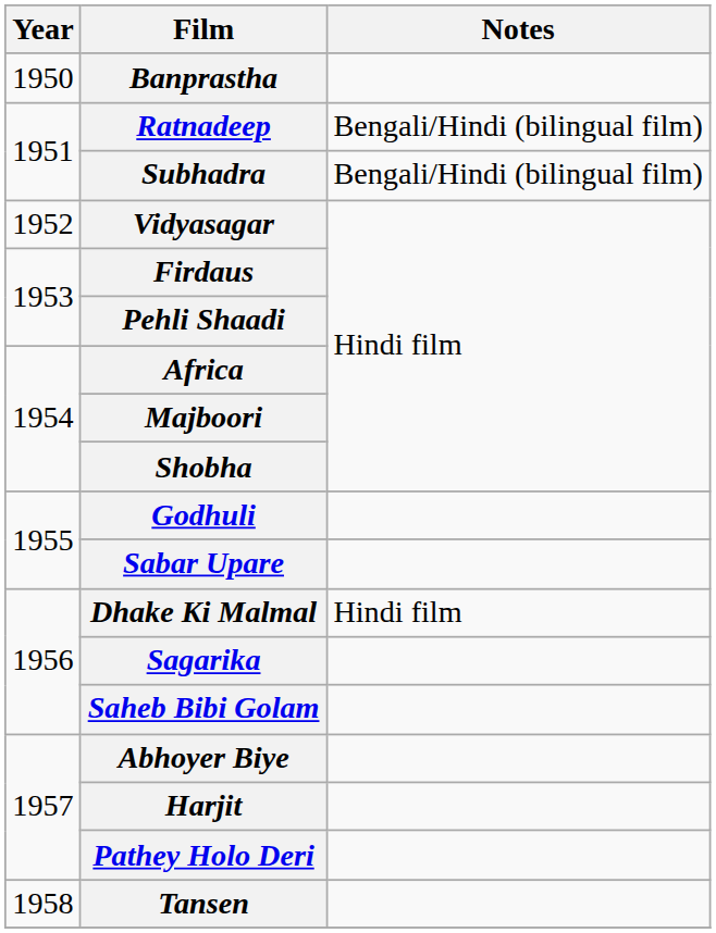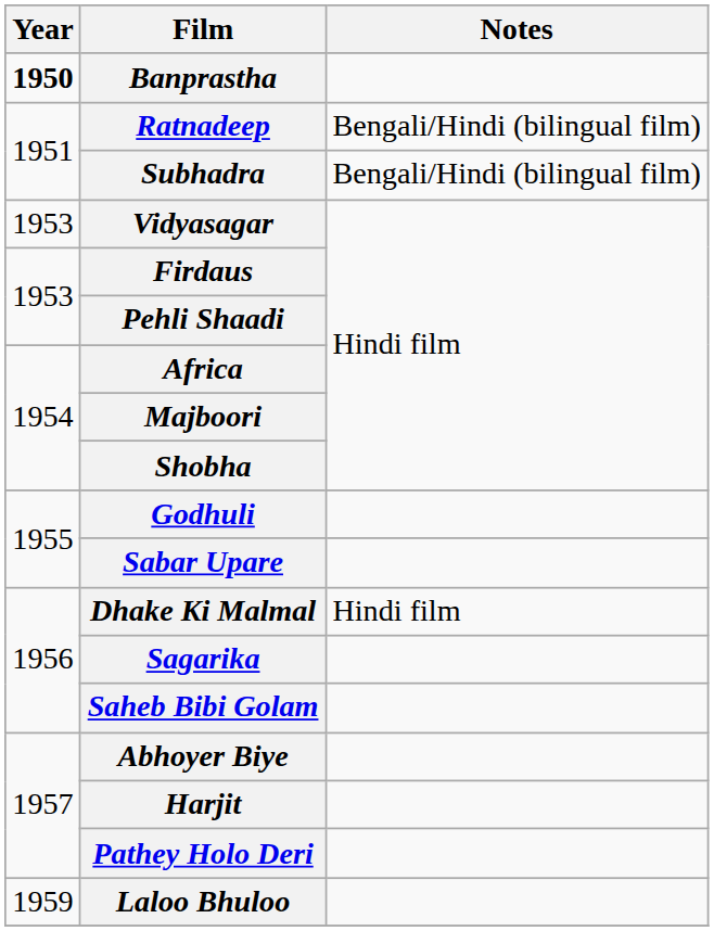 <table class="wikitable sortable">
 <tr>
 <th>Year</th>
 <th>Film</th>
 <th>Notes</th>
 </tr>
 <tr>
-<td>1950</td>
+<td><strong>1950</strong></td>
 <th><em>Banprastha</em></th>
 <td></td>
 </tr>
 <tr>
 <td rowspan=2>1951</td>
 <th><em><a href='#'>Ratnadeep</a></em></th>
 <td>Bengali/Hindi (bilingual film)</td>
 </tr>
 <tr>
 <th><em>Subhadra</em></th>
 <td>Bengali/Hindi (bilingual film)</td>
 </tr>
 <tr>
-<td>1952</td>
+<td>1953</td>
 <th><em>Vidyasagar</em></th>
 <td rowspan=6>Hindi film</td>
 </tr>
 <tr>
 <td rowspan=2>1953</td>
 <th><em>Firdaus</em></th>
 </tr>
 <tr>
 <th><em>Pehli Shaadi</em></th>
 </tr>
 <tr>
 <td rowspan=3>1954</td>
 <th><em>Africa</em></th>
 </tr>
 <tr>
 <th><em>Majboori</em></th>
 </tr>
 <tr>
 <th><em>Shobha</em></th>
 </tr>
 <tr>
 <td rowspan=2>1955</td>
 <th><em><a href='#'>Godhuli</a></em></th>
 <td></td>
 </tr>
 <tr>
 <th><em><a href='#'>Sabar Upare</a></em></th>
 <td></td>
 </tr>
 <tr>
 <td rowspan=3>1956</td>
 <th><em>Dhake Ki Malmal</em></th>
 <td>Hindi film</td>
 </tr>
 <tr>
 <th><em><a href='#'>Sagarika</a></em></th>
 <td></td>
 </tr>
 <tr>
 <th><em><a href='#'>Saheb Bibi Golam</a></em></th>
 <td></td>
 </tr>
 <tr>
 <td rowspan=3>1957</td>
 <th><em>Abhoyer Biye</em></th>
 <td></td>
 </tr>
 <tr>
 <th><em>Harjit</em></th>
 <td></td>
 </tr>
 <tr>
 <th><em><a href='#'>Pathey Holo Deri</a></em></th>
 <td></td>
 </tr>
 <tr>
-<td>1958</td>
-<th><em>Tansen</em></th>
+<td>1959</td>
+<th><em>Laloo Bhuloo</em></th>
 <td></td>
 </tr>
 <tr>
 </tr>
 </table>
